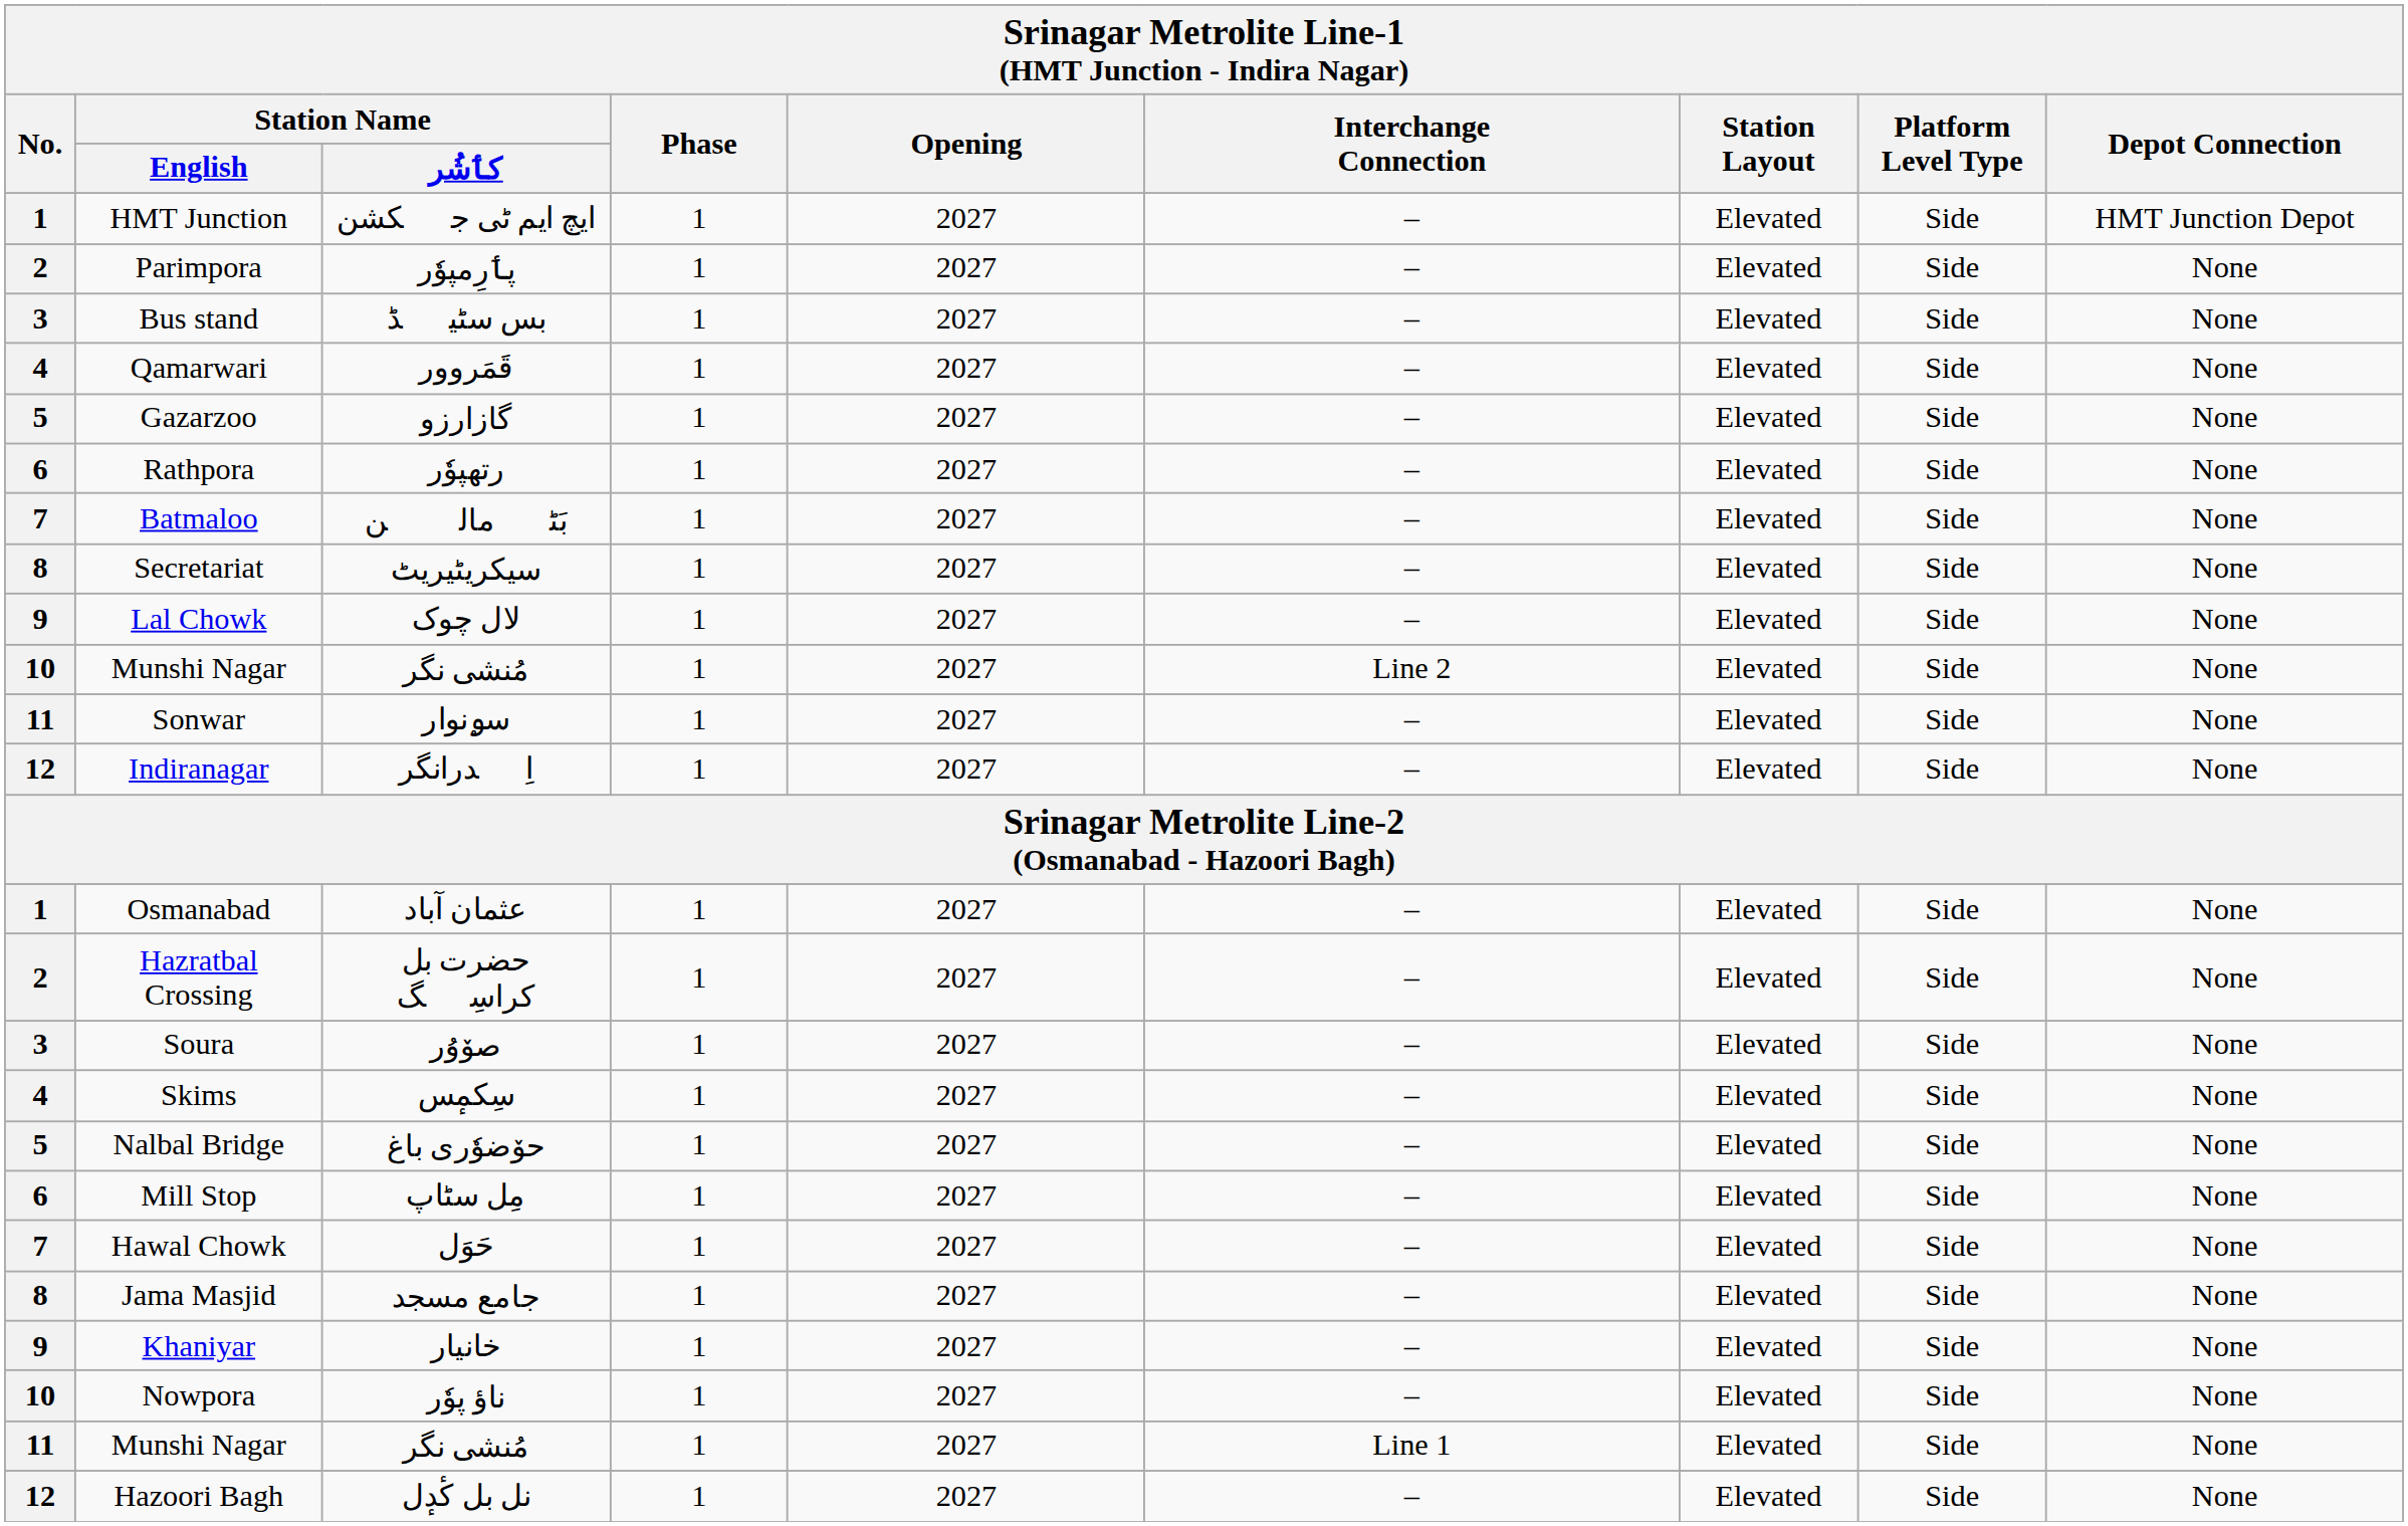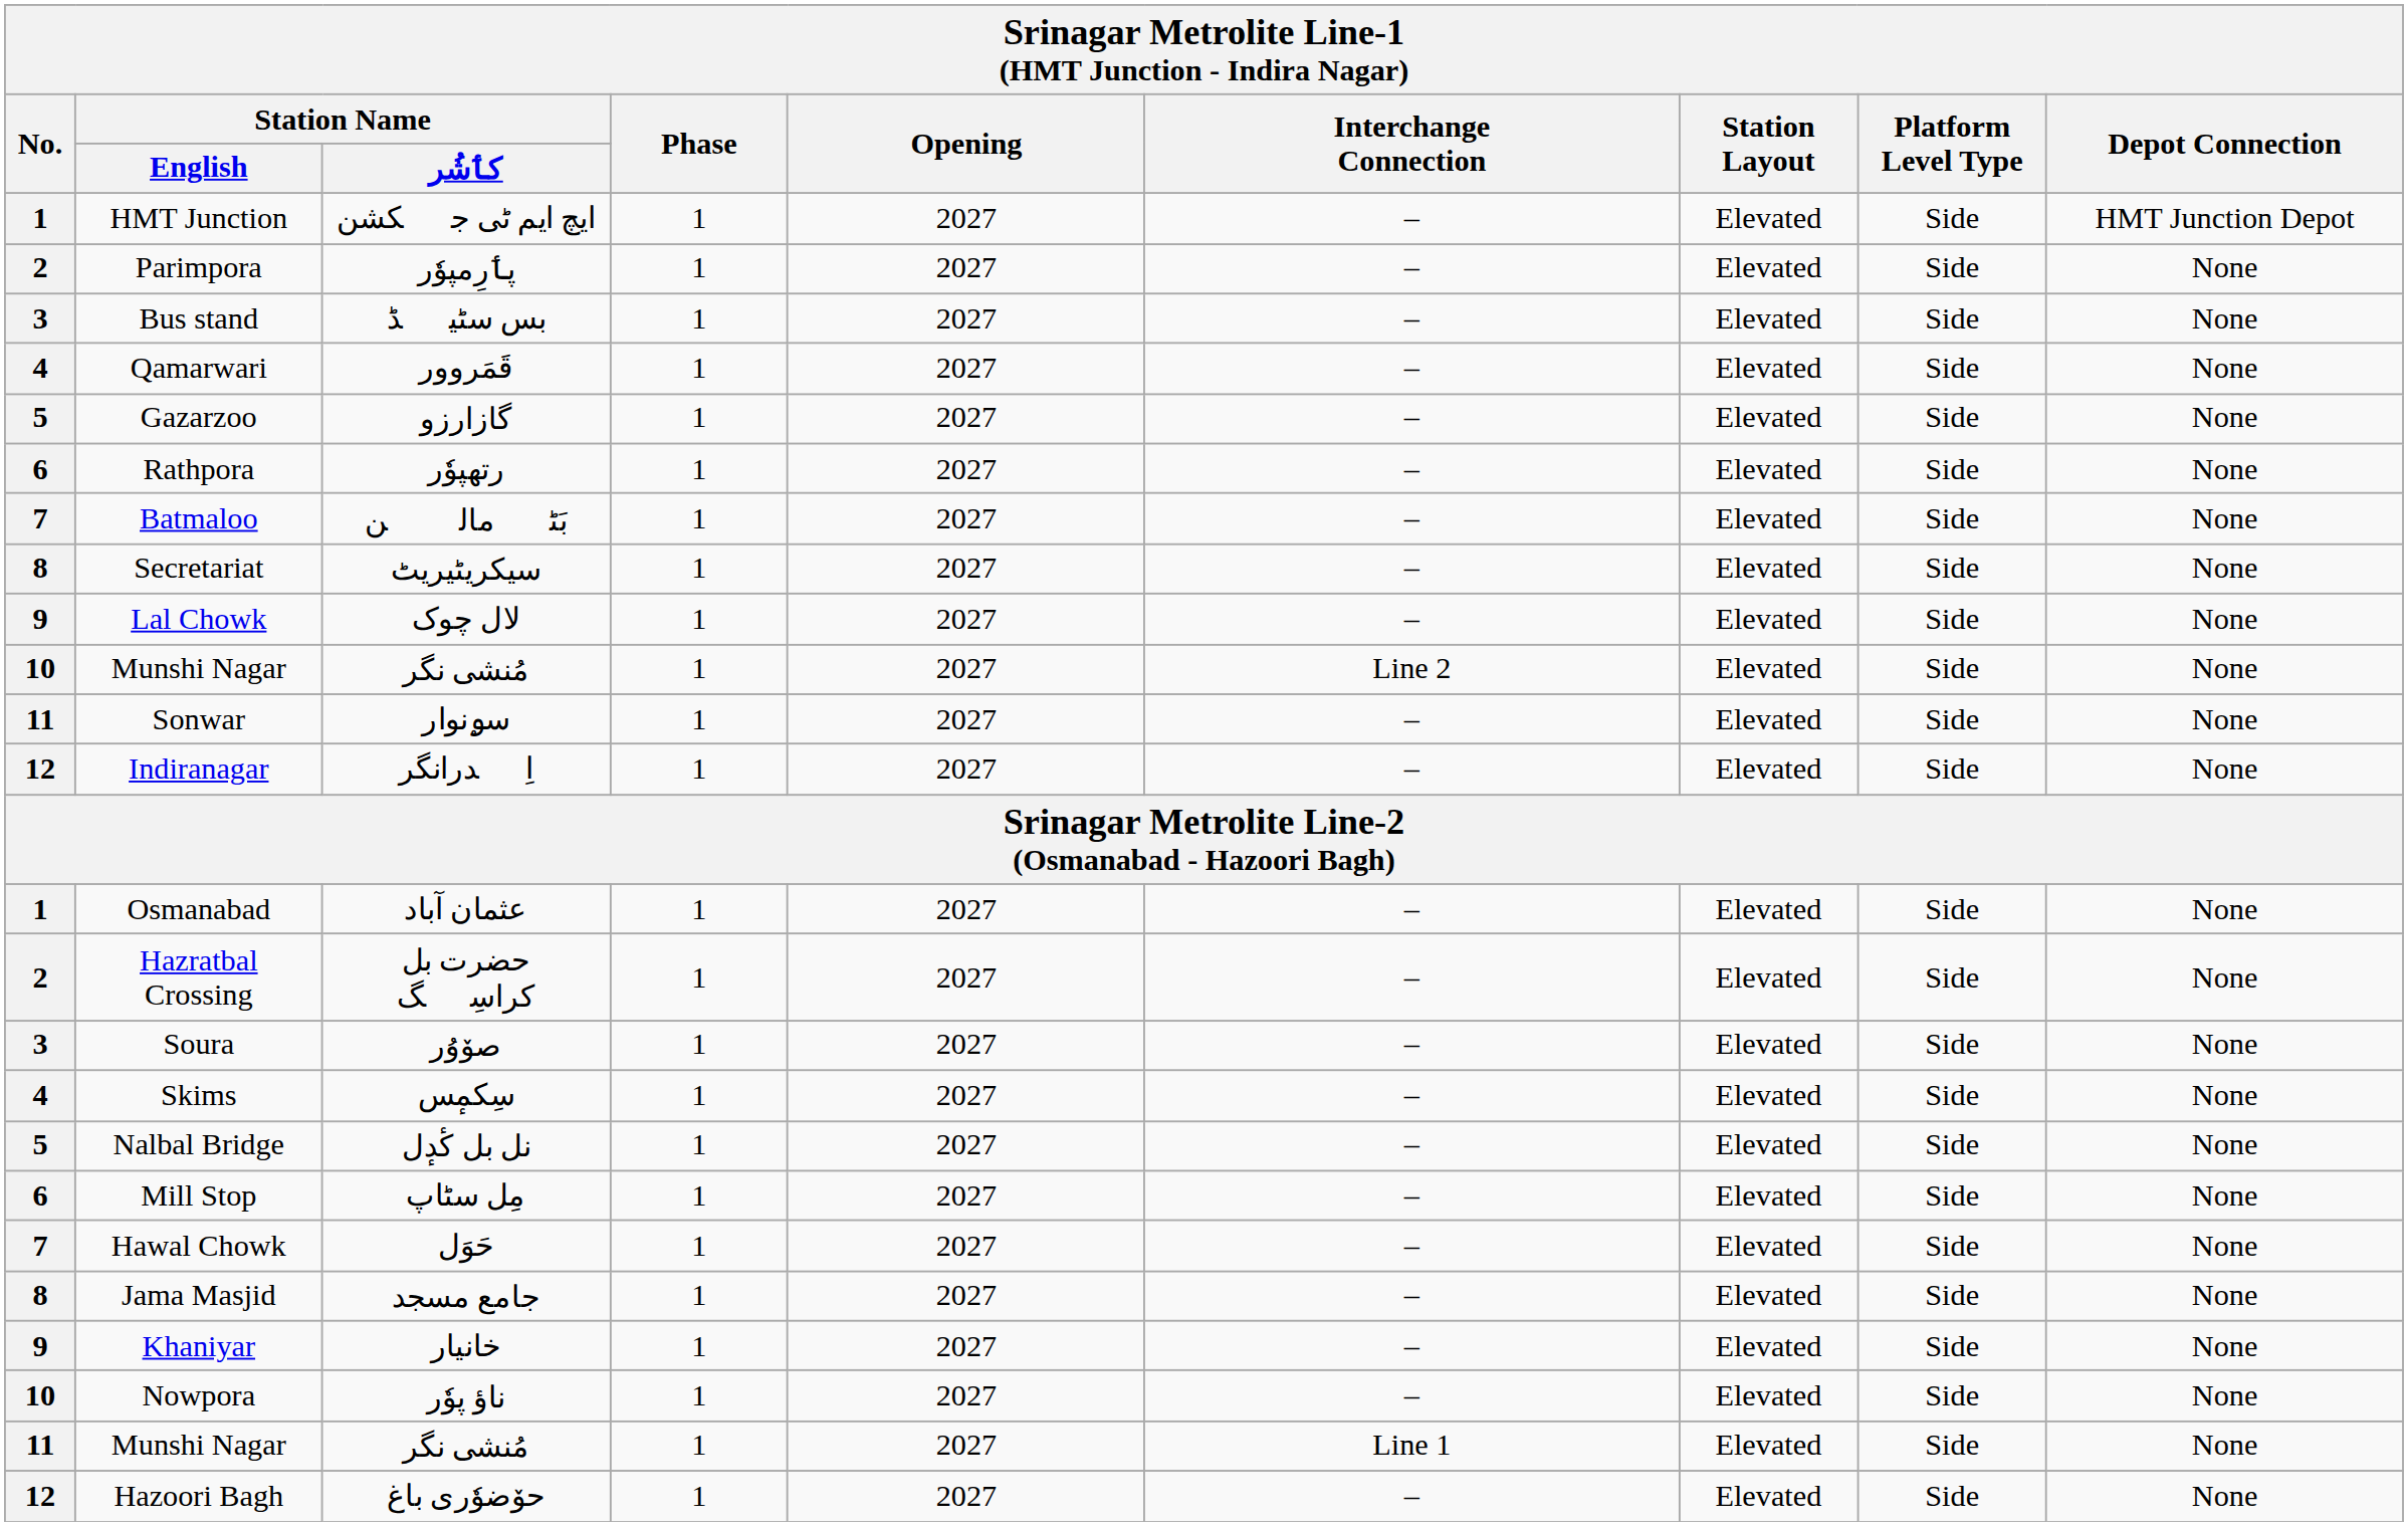 <table class="wikitable" style="text-align:center; width:100%;">
 <tr>
 <th colspan="9"><big><span><strong>Srinagar Metrolite Line-1</strong></span></big><br>(HMT Junction - Indira Nagar)</th>
 </tr>
 <tr>
 <th rowspan="2" style="width:1%;">No.</th>
 <th colspan="2" style="width:15%;">Station Name</th>
 <th rowspan="2" style="width:5%;">Phase</th>
 <th rowspan="2" style="width:10%;">Opening</th>
 <th rowspan="2" style="width:15%;">Interchange<br>Connection</th>
 <th rowspan="2" style="width:5%;">Station Layout</th>
 <th rowspan="2" style="width:5%;">Platform Level Type</th>
 <th rowspan="2" style="width:10%;">Depot Connection</th>
 </tr>
 <tr>
 <th><a href='#'>English</a></th>
 <th><a href='#'>کٲشُر</a></th>
 </tr>
 <tr>
 <th>1</th>
 <td>HMT Junction</td>
 <td>ایچ ایم ٹی جنٛکشن</td>
 <td>1</td>
 <td>2027</td>
 <td>–</td>
 <td>Elevated</td>
 <td>Side</td>
 <td>HMT Junction Depot</td>
 </tr>
 <tr>
 <th>2</th>
 <td>Parimpora</td>
 <td>پٲرِمپوٗر</td>
 <td>1</td>
 <td>2027</td>
 <td>–</td>
 <td>Elevated</td>
 <td>Side</td>
 <td>None</td>
 </tr>
 <tr>
 <th>3</th>
 <td>Bus stand</td>
 <td>بس سٹینٛڈ</td>
 <td>1</td>
 <td>2027</td>
 <td>–</td>
 <td>Elevated</td>
 <td>Side</td>
 <td>None</td>
 </tr>
 <tr>
 <th>4</th>
 <td>Qamarwari</td>
 <td>قَمَروور</td>
 <td>1</td>
 <td>2027</td>
 <td>–</td>
 <td>Elevated</td>
 <td>Side</td>
 <td>None</td>
 </tr>
 <tr>
 <th>5</th>
 <td>Gazarzoo</td>
 <td>گازارزو</td>
 <td>1</td>
 <td>2027</td>
 <td>–</td>
 <td>Elevated</td>
 <td>Side</td>
 <td>None</td>
 </tr>
 <tr>
 <th>6</th>
 <td>Rathpora</td>
 <td>رتھپوٗر</td>
 <td>1</td>
 <td>2027</td>
 <td>–</td>
 <td>Elevated</td>
 <td>Side</td>
 <td>None</td>
 </tr>
 <tr>
 <th>7</th>
 <td><a href='#'>Batmaloo</a></td>
 <td>بَٹہٕ مالیُٛن</td>
 <td>1</td>
 <td>2027</td>
 <td>–</td>
 <td>Elevated</td>
 <td>Side</td>
 <td>None</td>
 </tr>
 <tr>
 <th>8</th>
 <td>Secretariat</td>
 <td>سیکریٹیریٹ</td>
 <td>1</td>
 <td>2027</td>
 <td>–</td>
 <td>Elevated</td>
 <td>Side</td>
 <td>None</td>
 </tr>
 <tr>
 <th>9</th>
 <td><a href='#'>Lal Chowk</a></td>
 <td>لال چوک</td>
 <td>1</td>
 <td>2027</td>
 <td>–</td>
 <td>Elevated</td>
 <td>Side</td>
 <td>None</td>
 </tr>
 <tr>
 <th>10</th>
 <td>Munshi Nagar</td>
 <td>مُنشی نگر</td>
 <td>1</td>
 <td>2027</td>
 <td>Line 2</td>
 <td>Elevated</td>
 <td>Side</td>
 <td>None</td>
 </tr>
 <tr>
 <th>11</th>
 <td>Sonwar</td>
 <td>سۄنوار</td>
 <td>1</td>
 <td>2027</td>
 <td>–</td>
 <td>Elevated</td>
 <td>Side</td>
 <td>None</td>
 </tr>
 <tr>
 <th>12</th>
 <td><a href='#'>Indiranagar</a></td>
 <td>اِنٛدرانگر</td>
 <td>1</td>
 <td>2027</td>
 <td>–</td>
 <td>Elevated</td>
 <td>Side</td>
 <td>None</td>
 </tr>
 <tr>
 <th colspan="9"><big><span><strong>Srinagar Metrolite Line-2</strong></span></big><br>(Osmanabad - Hazoori Bagh)</th>
 </tr>
 <tr>
 <th>1</th>
 <td>Osmanabad</td>
 <td>عثمان آباد</td>
 <td>1</td>
 <td>2027</td>
 <td>–</td>
 <td>Elevated</td>
 <td>Side</td>
 <td>None</td>
 </tr>
 <tr>
 <th>2</th>
 <td><a href='#'>Hazratbal</a> Crossing</td>
 <td>حضرت بل کراسِنٛگ</td>
 <td>1</td>
 <td>2027</td>
 <td>–</td>
 <td>Elevated</td>
 <td>Side</td>
 <td>None</td>
 </tr>
 <tr>
 <th>3</th>
 <td>Soura</td>
 <td>صۆوُر</td>
 <td>1</td>
 <td>2027</td>
 <td>–</td>
 <td>Elevated</td>
 <td>Side</td>
 <td>None</td>
 </tr>
 <tr>
 <th>4</th>
 <td>Skims</td>
 <td>سِکمٕس</td>
 <td>1</td>
 <td>2027</td>
 <td>–</td>
 <td>Elevated</td>
 <td>Side</td>
 <td>None</td>
 </tr>
 <tr>
 <th>5</th>
 <td>Nalbal Bridge</td>
-<td>حۆضوٗری باغ</td>
+<td>نل بل کٔدٕل</td>
 <td>1</td>
 <td>2027</td>
 <td>–</td>
 <td>Elevated</td>
 <td>Side</td>
 <td>None</td>
 </tr>
 <tr>
 <th>6</th>
 <td>Mill Stop</td>
 <td>مِل سٹاپ</td>
 <td>1</td>
 <td>2027</td>
 <td>–</td>
 <td>Elevated</td>
 <td>Side</td>
 <td>None</td>
 </tr>
 <tr>
 <th>7</th>
 <td>Hawal Chowk</td>
 <td>حَوَل</td>
 <td>1</td>
 <td>2027</td>
 <td>–</td>
 <td>Elevated</td>
 <td>Side</td>
 <td>None</td>
 </tr>
 <tr>
 <th>8</th>
 <td>Jama Masjid</td>
 <td>جامع مسجد</td>
 <td>1</td>
 <td>2027</td>
 <td>–</td>
 <td>Elevated</td>
 <td>Side</td>
 <td>None</td>
 </tr>
 <tr>
 <th>9</th>
 <td><a href='#'>Khaniyar</a></td>
 <td>خانیار</td>
 <td>1</td>
 <td>2027</td>
 <td>–</td>
 <td>Elevated</td>
 <td>Side</td>
 <td>None</td>
 </tr>
 <tr>
 <th>10</th>
 <td>Nowpora</td>
 <td>ناؤ پوٗر</td>
 <td>1</td>
 <td>2027</td>
 <td>–</td>
 <td>Elevated</td>
 <td>Side</td>
 <td>None</td>
 </tr>
 <tr>
 <th>11</th>
 <td>Munshi Nagar</td>
 <td>مُنشی نگر</td>
 <td>1</td>
 <td>2027</td>
 <td>Line 1</td>
 <td>Elevated</td>
 <td>Side</td>
 <td>None</td>
 </tr>
 <tr>
 <th>12</th>
 <td>Hazoori Bagh</td>
-<td>نل بل کٔدٕل</td>
+<td>حۆضوٗری باغ</td>
 <td>1</td>
 <td>2027</td>
 <td>–</td>
 <td>Elevated</td>
 <td>Side</td>
 <td>None</td>
 </tr>
 </table>
